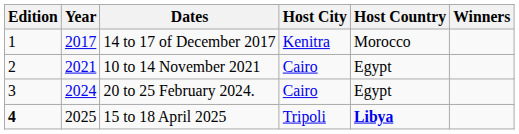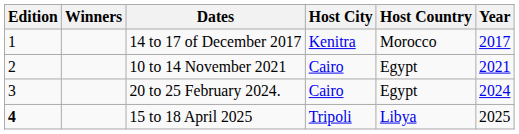 <table class="wikitable">
 <tr>
 <th><strong>Edition</strong></th>
-<th>Year</th>
+<th><strong>Winners</strong></th>
 <th>Dates</th>
 <th>Host City</th>
 <th><strong>Host Country</strong></th>
-<th><strong>Winners</strong></th>
+<th>Year</th>
 </tr>
 <tr>
 <td> 1</td>
-<td><a href='#'>2017</a></td>
+<td align=left></td>
 <td>14 to 17 of December 2017</td>
 <td><a href='#'>Kenitra</a></td>
 <td>Morocco</td>
-<td align=left></td>
+<td><a href='#'>2017</a></td>
 </tr>
 <tr>
 <td> 2</td>
-<td><a href='#'>2021</a></td>
+<td align=left></td>
 <td>10 to 14 November 2021</td>
 <td><a href='#'>Cairo</a></td>
 <td>Egypt</td>
-<td align=left></td>
+<td><a href='#'>2021</a></td>
 </tr>
 <tr>
 <td> 3</td>
-<td><a href='#'>2024</a></td>
+<td align=left></td>
 <td>20 to 25 February 2024.</td>
 <td><a href='#'>Cairo</a></td>
 <td>Egypt</td>
-<td align=left></td>
+<td><a href='#'>2024</a></td>
 </tr>
 <tr>
 <td><strong>4</strong></td>
-<td>2025</td>
+<td align=left></td>
 <td>15 to 18 April 2025</td>
 <td><a href='#'>Tripoli</a></td>
-<td><strong><a href='#'>Libya</a></strong></td>
-<td align=left></td>
+<td><a href='#'>Libya</a></td>
+<td>2025</td>
 </tr>
 </table>
